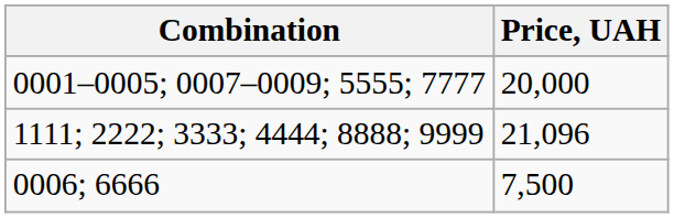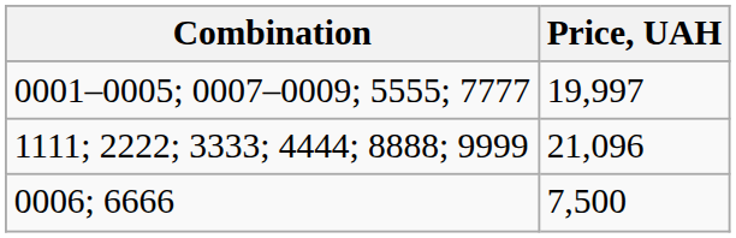 <table class="wikitable">
 <tr>
 <th>Combination</th>
 <th>Price, UAH</th>
 </tr>
 <tr>
 <td>0001–0005; 0007–0009; 5555; 7777</td>
-<td>20,000</td>
+<td>19,997</td>
 </tr>
 <tr>
 <td>1111; 2222; 3333; 4444; 8888; 9999</td>
 <td>21,096</td>
 </tr>
 <tr>
 <td>0006; 6666</td>
 <td>7,500</td>
 </tr>
 </table>
